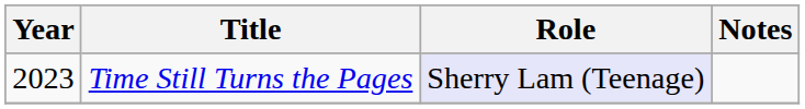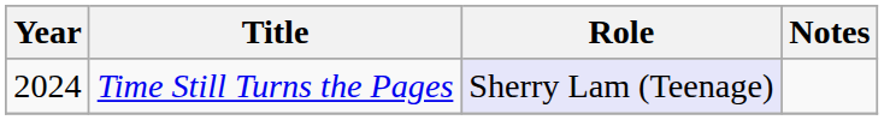 <table class="wikitable plainrowheaders">
 <tr>
 <th>Year</th>
 <th>Title</th>
 <th>Role</th>
 <th>Notes</th>
 </tr>
 <tr>
-<td>2023</td>
+<td>2024</td>
 <td><em><a href='#'>Time Still Turns the Pages</a></em></td>
 <td style="background: lavender;">Sherry Lam (Teenage)</td>
 <td></td>
 </tr>
 <tr>
 </tr>
 </table>
